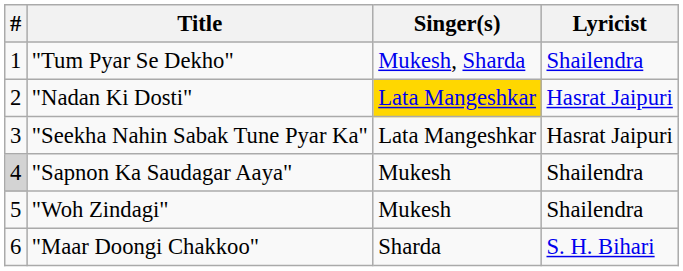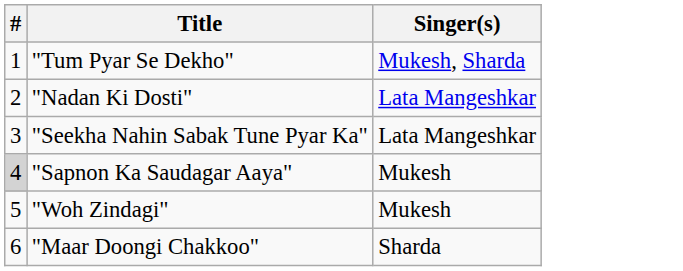 <table class="wikitable" style="font-size:95%;">
 <tr>
 <th>#</th>
 <th>Title</th>
 <th>Singer(s)</th>
-<th>Lyricist</th>
 </tr>
 <tr>
 <td>1</td>
 <td>"Tum Pyar Se Dekho"</td>
 <td><a href='#'>Mukesh</a>, <a href='#'>Sharda</a></td>
-<td><a href='#'>Shailendra</a></td>
 </tr>
 <tr>
 <td>2</td>
 <td>"Nadan Ki Dosti"</td>
-<td style="background: gold;"><a href='#'>Lata Mangeshkar</a></td>
-<td><a href='#'>Hasrat Jaipuri</a></td>
+<td><a href='#'>Lata Mangeshkar</a></td>
 </tr>
 <tr>
 <td>3</td>
 <td>"Seekha Nahin Sabak Tune Pyar Ka"</td>
 <td>Lata Mangeshkar</td>
-<td>Hasrat Jaipuri</td>
 </tr>
 <tr>
 <td style="background: lightgrey;">4</td>
 <td>"Sapnon Ka Saudagar Aaya"</td>
 <td>Mukesh</td>
-<td>Shailendra</td>
 </tr>
 <tr>
 <td>5</td>
 <td>"Woh Zindagi"</td>
 <td>Mukesh</td>
-<td>Shailendra</td>
 </tr>
 <tr>
 <td>6</td>
 <td>"Maar Doongi Chakkoo"</td>
 <td>Sharda</td>
-<td><a href='#'>S. H. Bihari</a></td>
 </tr>
 </table>
